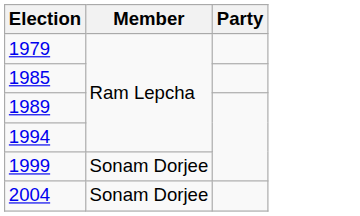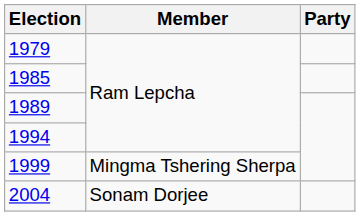 <table class="wikitable sortable">
 <tr>
 <th>Election</th>
 <th>Member</th>
 <th colspan=2>Party</th>
 </tr>
 <tr>
 <td><a href='#'>1979</a></td>
 <td rowspan=4>Ram Lepcha</td>
 <td></td>
 </tr>
 <tr>
 <td><a href='#'>1985</a></td>
 <td></td>
 </tr>
 <tr>
 <td><a href='#'>1989</a></td>
 </tr>
 <tr>
 <td><a href='#'>1994</a></td>
 </tr>
 <tr>
 <td><a href='#'>1999</a></td>
-<td>Sonam Dorjee</td>
+<td>Mingma Tshering Sherpa</td>
 </tr>
 <tr>
 <td><a href='#'>2004</a></td>
 <td>Sonam Dorjee</td>
 <td></td>
 </tr>
 </table>
